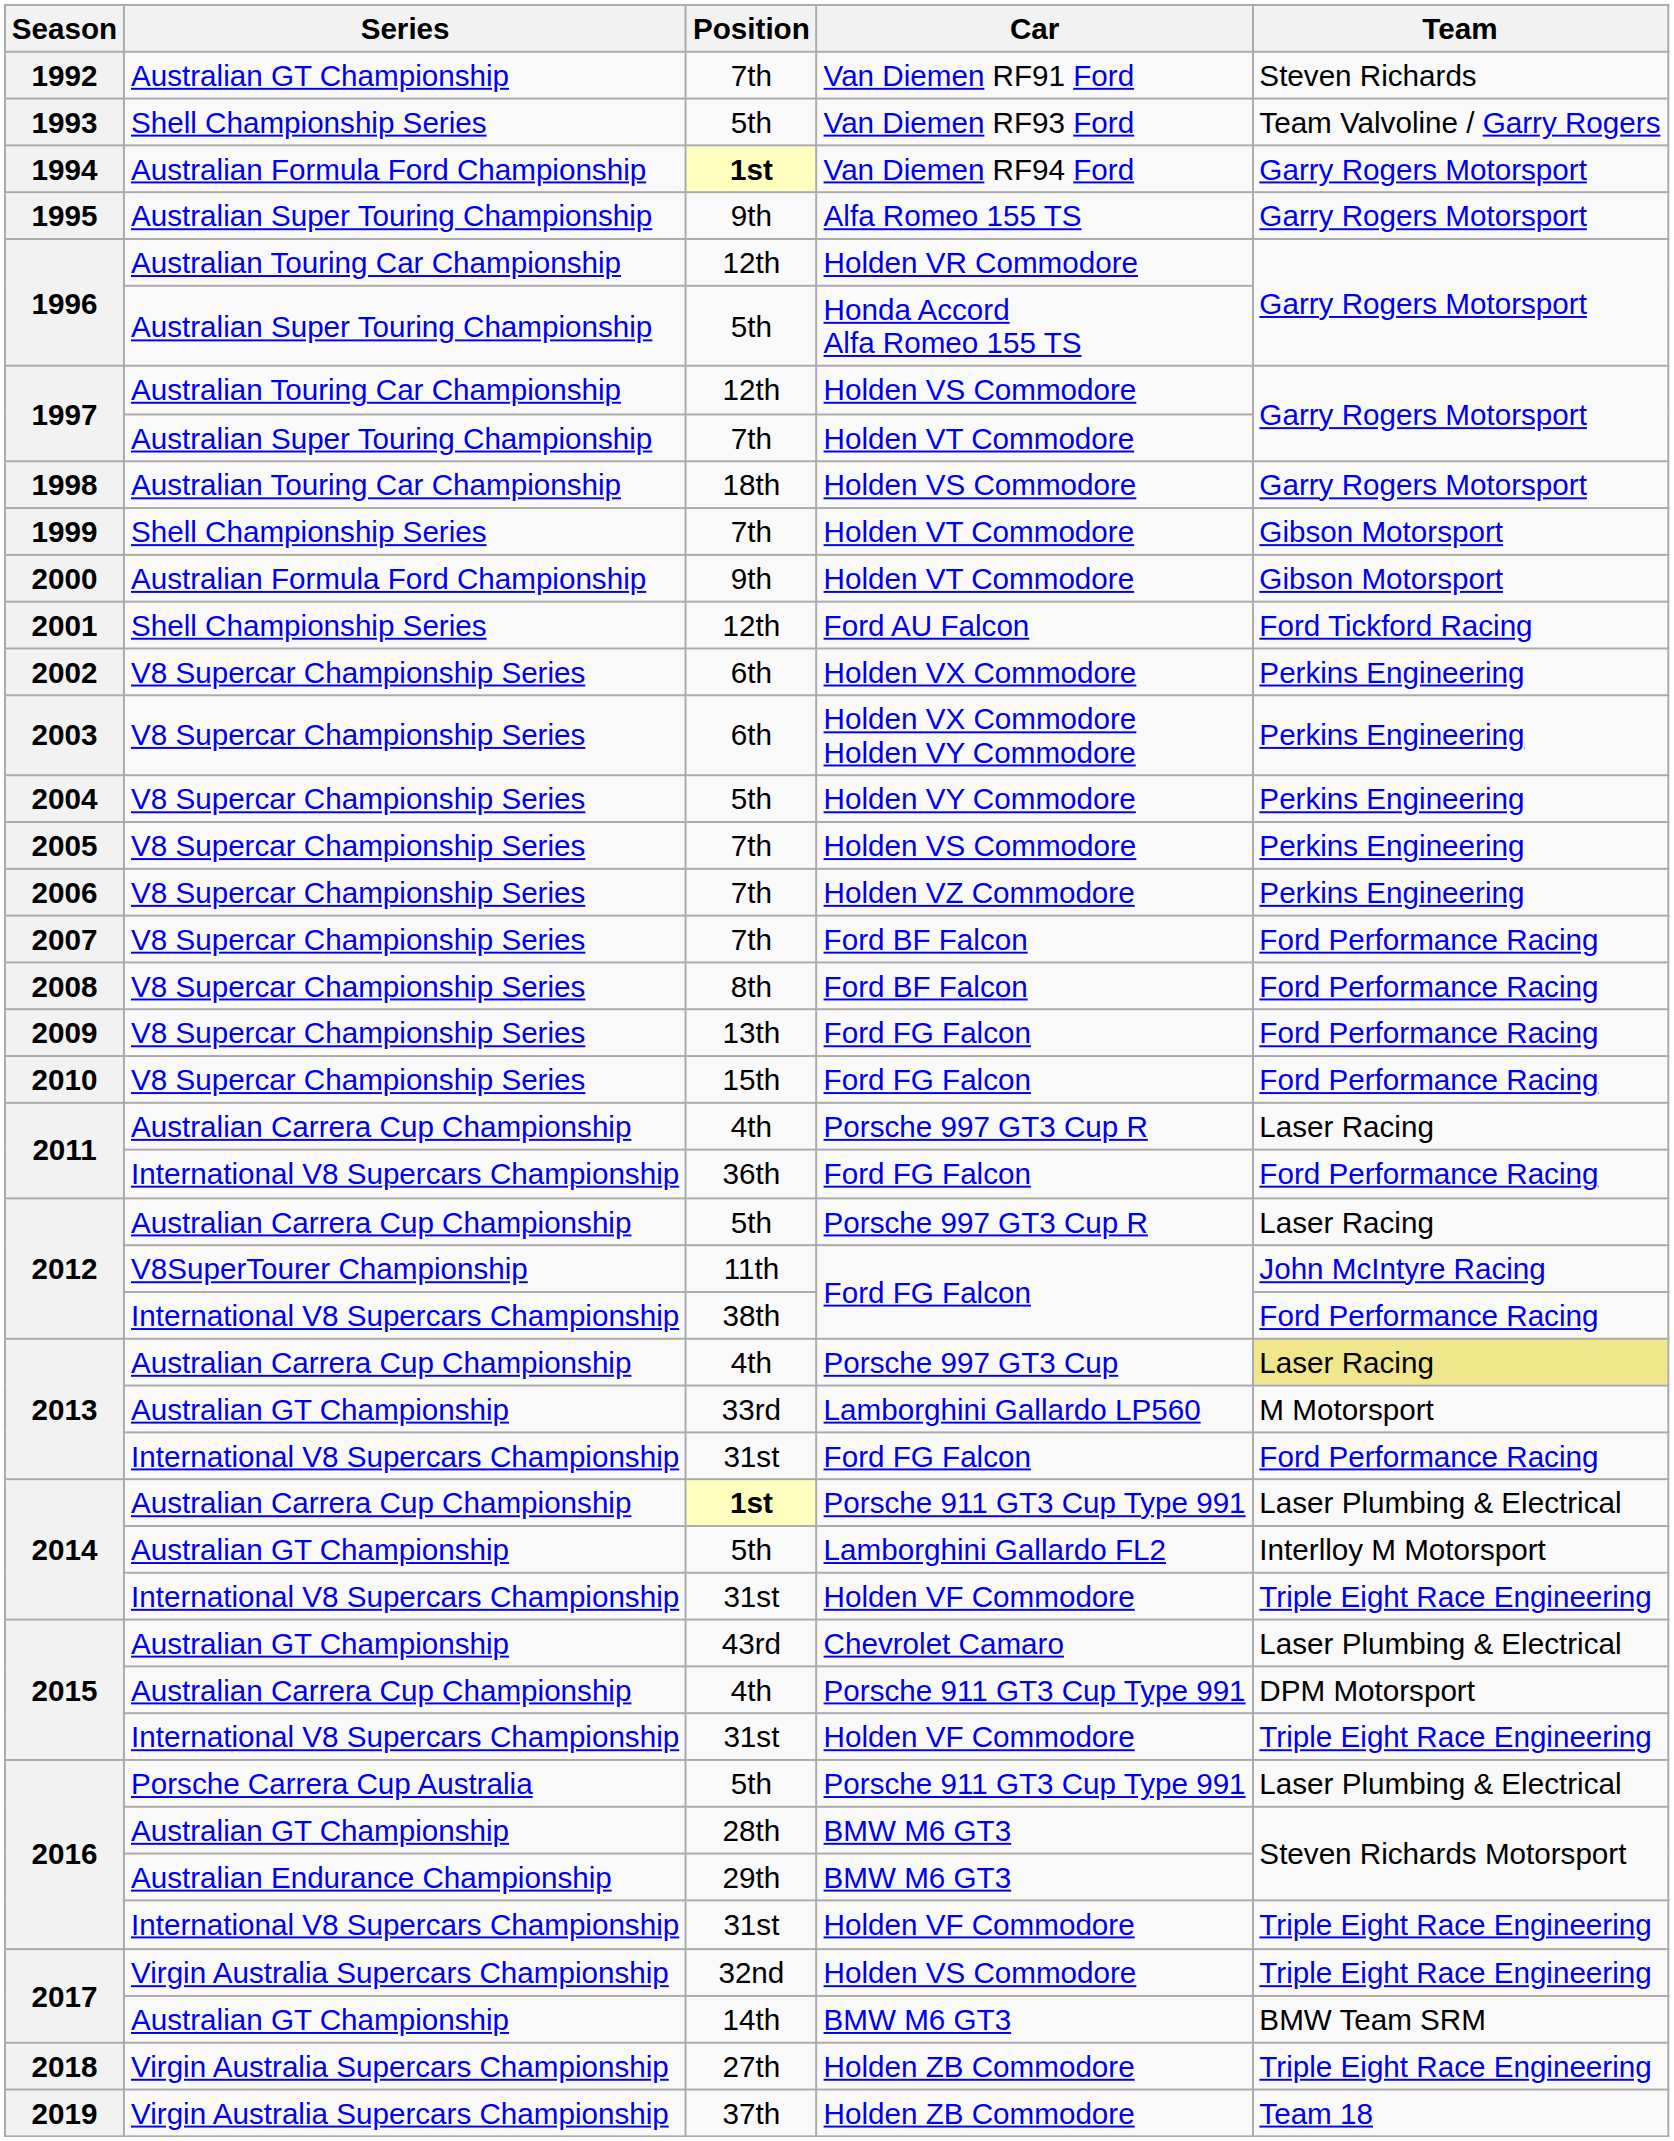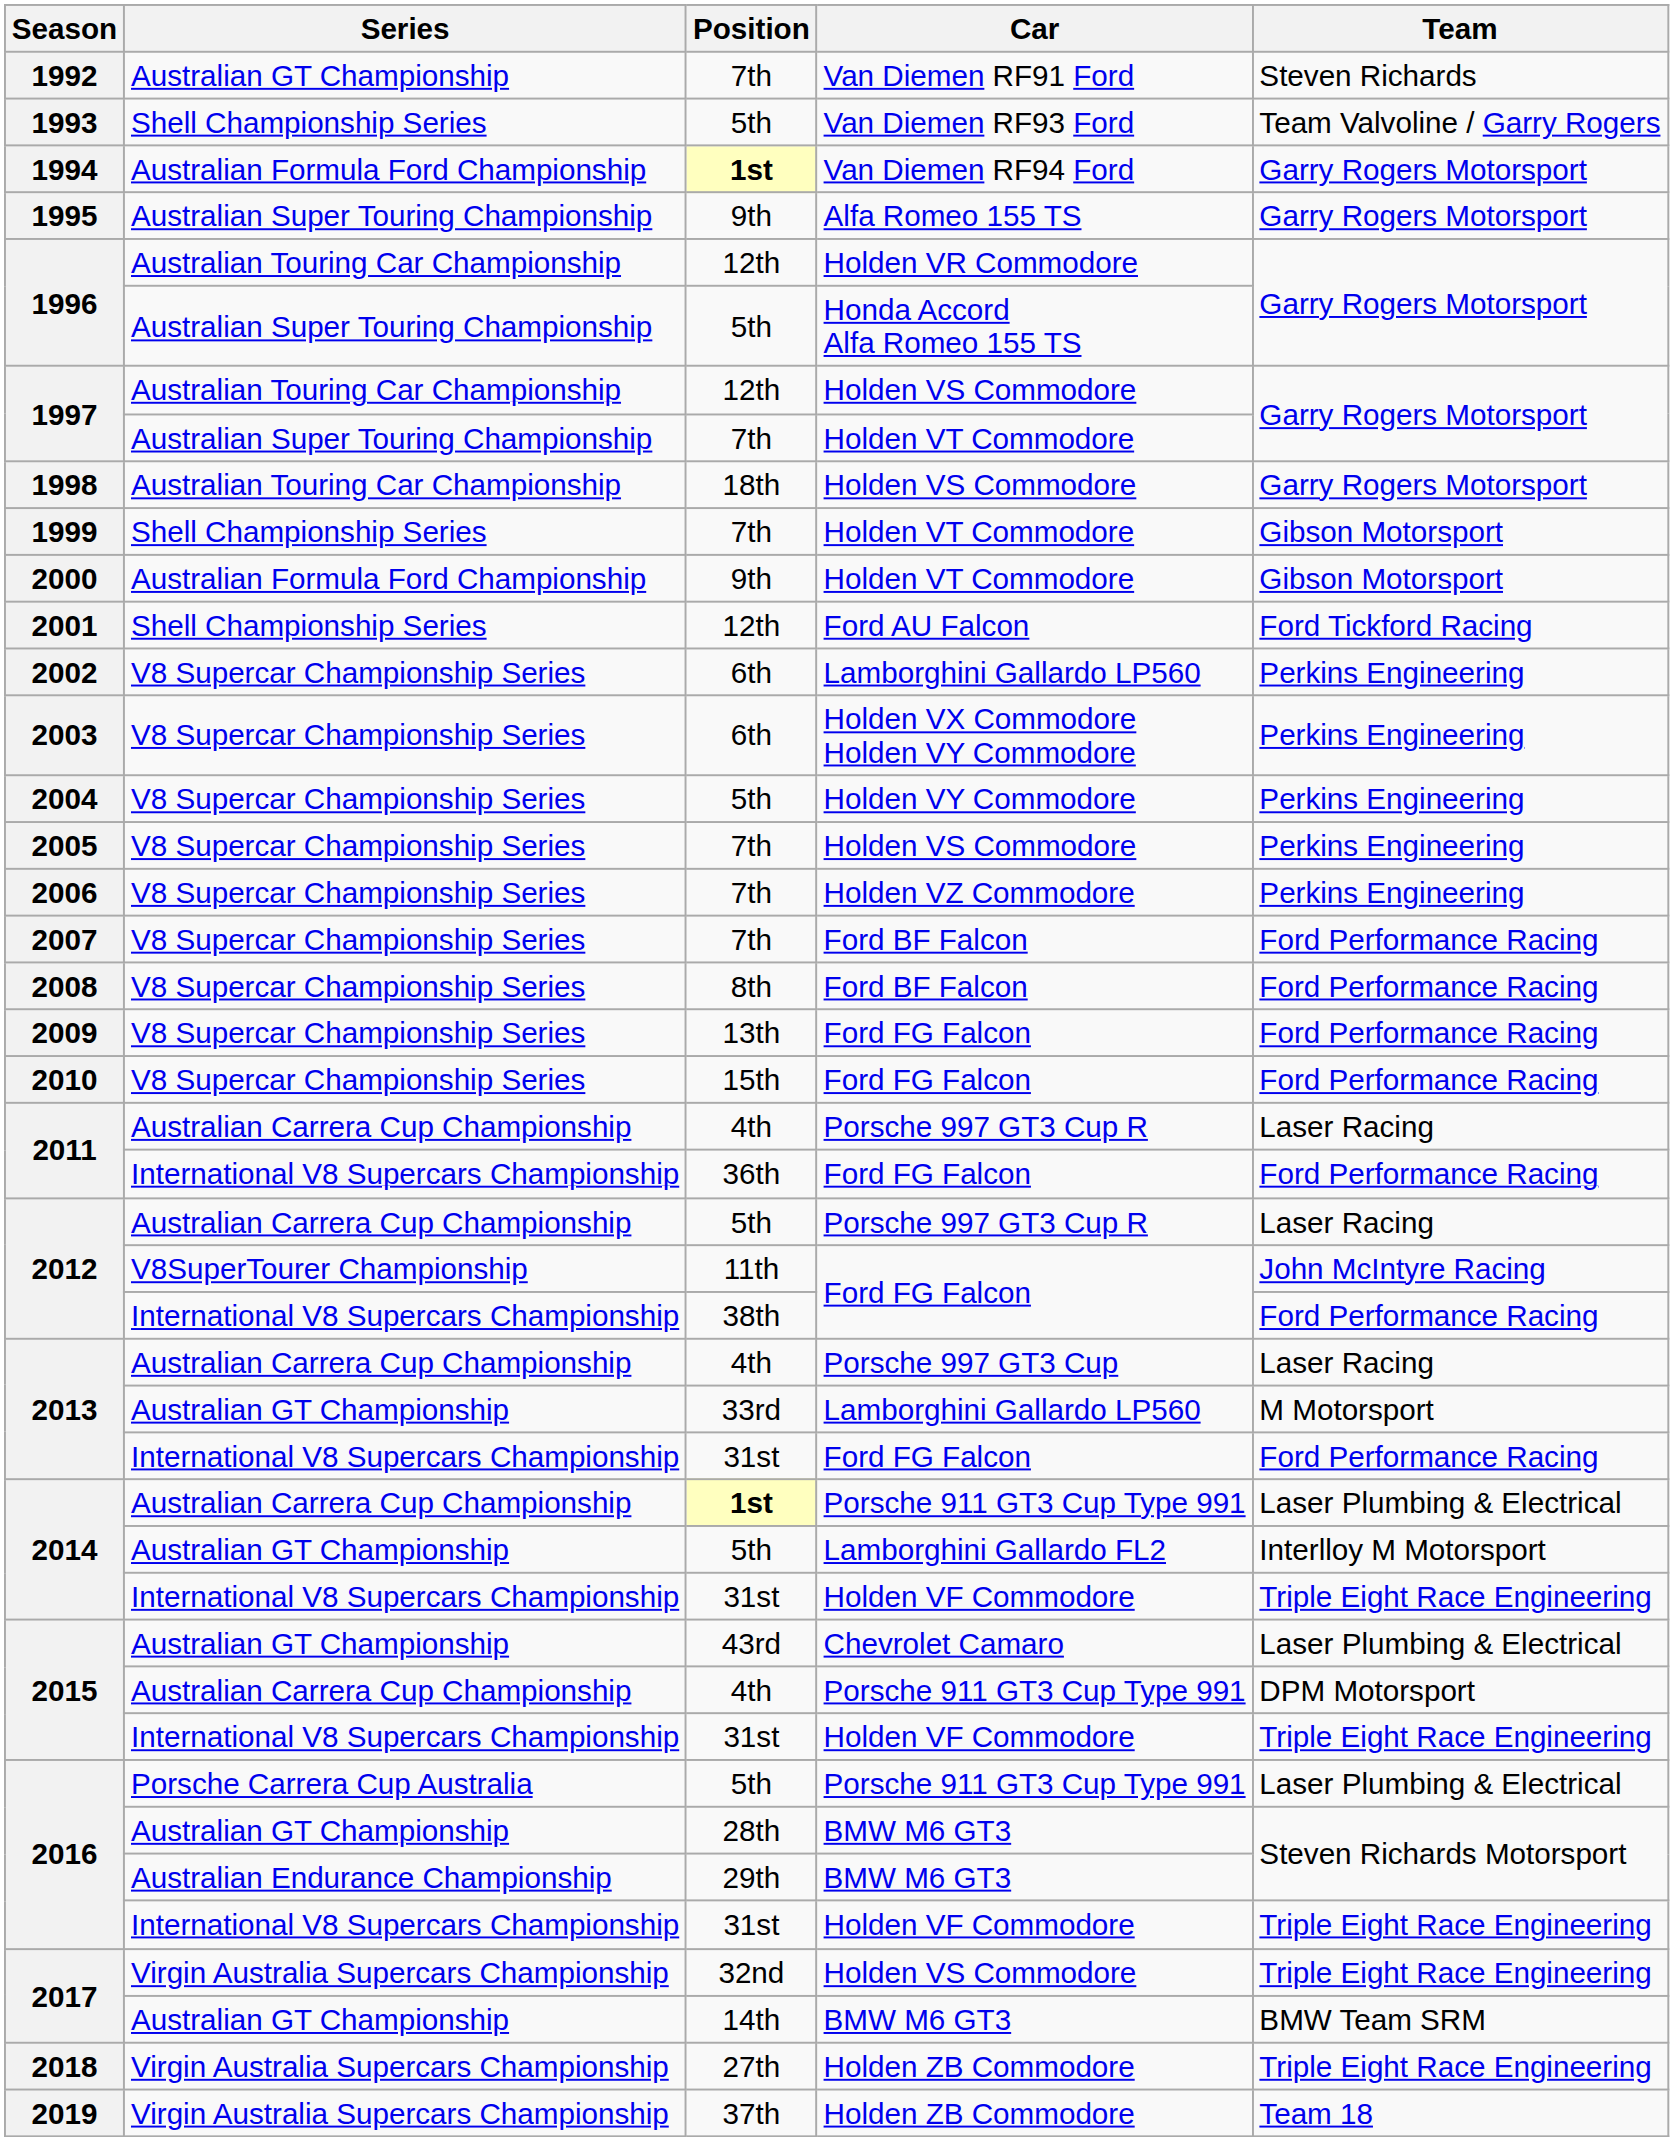 <table class="wikitable" style="font-size: 95%;">
 <tr>
 <th>Season</th>
 <th>Series</th>
 <th>Position</th>
 <th>Car</th>
 <th>Team</th>
 </tr>
 <tr>
 <th>1992</th>
 <td><a href='#'>Australian GT Championship</a></td>
 <td align="center">7th</td>
 <td><a href='#'>Van Diemen</a> RF91 <a href='#'>Ford</a></td>
 <td>Steven Richards</td>
 </tr>
 <tr>
 <th>1993</th>
 <td><a href='#'>Shell Championship Series</a></td>
 <td align="center">5th</td>
 <td><a href='#'>Van Diemen</a> RF93 <a href='#'>Ford</a></td>
 <td>Team Valvoline / <a href='#'>Garry Rogers</a></td>
 </tr>
 <tr>
 <th>1994</th>
 <td><a href='#'>Australian Formula Ford Championship</a></td>
 <td align="center" style="background: #ffffbf"><strong>1st</strong></td>
 <td><a href='#'>Van Diemen</a> RF94 <a href='#'>Ford</a></td>
 <td><a href='#'>Garry Rogers Motorsport</a></td>
 </tr>
 <tr>
 <th>1995</th>
 <td><a href='#'>Australian Super Touring Championship</a></td>
 <td align="center">9th</td>
 <td><a href='#'>Alfa Romeo 155 TS</a></td>
 <td><a href='#'>Garry Rogers Motorsport</a></td>
 </tr>
 <tr>
 <th rowspan=2>1996</th>
 <td><a href='#'>Australian Touring Car Championship</a></td>
 <td align="center">12th</td>
 <td><a href='#'>Holden VR Commodore</a></td>
 <td rowspan=2><a href='#'>Garry Rogers Motorsport</a></td>
 </tr>
 <tr>
 <td><a href='#'>Australian Super Touring Championship</a></td>
 <td align="center">5th</td>
 <td><a href='#'>Honda Accord</a><br><a href='#'>Alfa Romeo 155 TS</a></td>
 </tr>
 <tr>
 <th rowspan=2>1997</th>
 <td><a href='#'>Australian Touring Car Championship</a></td>
 <td align="center">12th</td>
 <td><a href='#'>Holden VS Commodore</a></td>
 <td rowspan=2><a href='#'>Garry Rogers Motorsport</a></td>
 </tr>
 <tr>
 <td><a href='#'>Australian Super Touring Championship</a></td>
 <td align="center">7th</td>
 <td><a href='#'>Holden VT Commodore</a></td>
 </tr>
 <tr>
 <th>1998</th>
 <td><a href='#'>Australian Touring Car Championship</a></td>
 <td align="center">18th</td>
 <td><a href='#'>Holden VS Commodore</a></td>
 <td><a href='#'>Garry Rogers Motorsport</a></td>
 </tr>
 <tr>
 <th>1999</th>
 <td><a href='#'>Shell Championship Series</a></td>
 <td align="center">7th</td>
 <td><a href='#'>Holden VT Commodore</a></td>
 <td><a href='#'>Gibson Motorsport</a></td>
 </tr>
 <tr>
 <th>2000</th>
 <td><a href='#'>Australian Formula Ford Championship</a></td>
 <td align="center">9th</td>
 <td><a href='#'>Holden VT Commodore</a></td>
 <td><a href='#'>Gibson Motorsport</a></td>
 </tr>
 <tr>
 <th>2001</th>
 <td><a href='#'>Shell Championship Series</a></td>
 <td align="center">12th</td>
 <td><a href='#'>Ford AU Falcon</a></td>
 <td><a href='#'>Ford Tickford Racing</a></td>
 </tr>
 <tr>
 <th>2002</th>
 <td><a href='#'>V8 Supercar Championship Series</a></td>
 <td align="center">6th</td>
-<td><a href='#'>Holden VX Commodore</a></td>
+<td><a href='#'>Lamborghini Gallardo LP560</a></td>
 <td><a href='#'>Perkins Engineering</a></td>
 </tr>
 <tr>
 <th>2003</th>
 <td><a href='#'>V8 Supercar Championship Series</a></td>
 <td align="center">6th</td>
 <td><a href='#'>Holden VX Commodore</a><br><a href='#'>Holden VY Commodore</a></td>
 <td><a href='#'>Perkins Engineering</a></td>
 </tr>
 <tr>
 <th>2004</th>
 <td><a href='#'>V8 Supercar Championship Series</a></td>
 <td align="center">5th</td>
 <td><a href='#'>Holden VY Commodore</a></td>
 <td><a href='#'>Perkins Engineering</a></td>
 </tr>
 <tr>
 <th>2005</th>
 <td><a href='#'>V8 Supercar Championship Series</a></td>
 <td align="center">7th</td>
 <td><a href='#'>Holden VS Commodore</a></td>
 <td><a href='#'>Perkins Engineering</a></td>
 </tr>
 <tr>
 <th>2006</th>
 <td><a href='#'>V8 Supercar Championship Series</a></td>
 <td align="center">7th</td>
 <td><a href='#'>Holden VZ Commodore</a></td>
 <td><a href='#'>Perkins Engineering</a></td>
 </tr>
 <tr>
 <th>2007</th>
 <td><a href='#'>V8 Supercar Championship Series</a></td>
 <td align="center">7th</td>
 <td><a href='#'>Ford BF Falcon</a></td>
 <td><a href='#'>Ford Performance Racing</a></td>
 </tr>
 <tr>
 <th>2008</th>
 <td><a href='#'>V8 Supercar Championship Series</a></td>
 <td align="center">8th</td>
 <td><a href='#'>Ford BF Falcon</a></td>
 <td><a href='#'>Ford Performance Racing</a></td>
 </tr>
 <tr>
 <th>2009</th>
 <td><a href='#'>V8 Supercar Championship Series</a></td>
 <td align="center">13th</td>
 <td><a href='#'>Ford FG Falcon</a></td>
 <td><a href='#'>Ford Performance Racing</a></td>
 </tr>
 <tr>
 <th>2010</th>
 <td><a href='#'>V8 Supercar Championship Series</a></td>
 <td align="center">15th</td>
 <td><a href='#'>Ford FG Falcon</a></td>
 <td><a href='#'>Ford Performance Racing</a></td>
 </tr>
 <tr>
 <th rowspan=2>2011</th>
 <td><a href='#'>Australian Carrera Cup Championship</a></td>
 <td align="center">4th</td>
 <td><a href='#'>Porsche 997 GT3 Cup R</a></td>
 <td>Laser Racing</td>
 </tr>
 <tr>
 <td><a href='#'>International V8 Supercars Championship</a></td>
 <td align="center">36th</td>
 <td><a href='#'>Ford FG Falcon</a></td>
 <td><a href='#'>Ford Performance Racing</a></td>
 </tr>
 <tr>
 <th rowspan=3>2012</th>
 <td><a href='#'>Australian Carrera Cup Championship</a></td>
 <td align="center">5th</td>
 <td><a href='#'>Porsche 997 GT3 Cup R</a></td>
 <td>Laser Racing</td>
 </tr>
 <tr>
 <td><a href='#'>V8SuperTourer Championship</a></td>
 <td align="center">11th</td>
 <td rowspan=2><a href='#'>Ford FG Falcon</a></td>
 <td><a href='#'>John McIntyre Racing</a></td>
 </tr>
 <tr>
 <td><a href='#'>International V8 Supercars Championship</a></td>
 <td align="center">38th</td>
 <td><a href='#'>Ford Performance Racing</a></td>
 </tr>
 <tr>
 <th rowspan=3>2013</th>
 <td><a href='#'>Australian Carrera Cup Championship</a></td>
 <td align="center">4th</td>
 <td><a href='#'>Porsche 997 GT3 Cup</a></td>
-<td style="background: khaki;">Laser Racing</td>
+<td>Laser Racing</td>
 </tr>
 <tr>
 <td><a href='#'>Australian GT Championship</a></td>
 <td align="center">33rd</td>
 <td><a href='#'>Lamborghini Gallardo LP560</a></td>
 <td>M Motorsport</td>
 </tr>
 <tr>
 <td><a href='#'>International V8 Supercars Championship</a></td>
 <td align="center">31st</td>
 <td><a href='#'>Ford FG Falcon</a></td>
 <td><a href='#'>Ford Performance Racing</a></td>
 </tr>
 <tr>
 <th rowspan=3>2014</th>
 <td><a href='#'>Australian Carrera Cup Championship</a></td>
 <td align="center" style="background: #ffffbf"><strong>1st</strong></td>
 <td><a href='#'>Porsche 911 GT3 Cup Type 991</a></td>
 <td>Laser Plumbing & Electrical</td>
 </tr>
 <tr>
 <td><a href='#'>Australian GT Championship</a></td>
 <td align="center">5th</td>
 <td><a href='#'>Lamborghini Gallardo FL2</a></td>
 <td>Interlloy M Motorsport</td>
 </tr>
 <tr>
 <td><a href='#'>International V8 Supercars Championship</a></td>
 <td align="center">31st</td>
 <td><a href='#'>Holden VF Commodore</a></td>
 <td><a href='#'>Triple Eight Race Engineering</a></td>
 </tr>
 <tr>
 <th rowspan=3>2015</th>
 <td><a href='#'>Australian GT Championship</a></td>
 <td align="center">43rd</td>
 <td><a href='#'>Chevrolet Camaro</a></td>
 <td>Laser Plumbing & Electrical</td>
 </tr>
 <tr>
 <td><a href='#'>Australian Carrera Cup Championship</a></td>
 <td align="center">4th</td>
 <td><a href='#'>Porsche 911 GT3 Cup Type 991</a></td>
 <td>DPM Motorsport</td>
 </tr>
 <tr>
 <td><a href='#'>International V8 Supercars Championship</a></td>
 <td align="center">31st</td>
 <td><a href='#'>Holden VF Commodore</a></td>
 <td><a href='#'>Triple Eight Race Engineering</a></td>
 </tr>
 <tr>
 <th rowspan=4>2016</th>
 <td><a href='#'>Porsche Carrera Cup Australia</a></td>
 <td align="center">5th</td>
 <td><a href='#'>Porsche 911 GT3 Cup Type 991</a></td>
 <td>Laser Plumbing & Electrical</td>
 </tr>
 <tr>
 <td><a href='#'>Australian GT Championship</a></td>
 <td align="center">28th</td>
 <td><a href='#'>BMW M6 GT3</a></td>
 <td rowspan=2>Steven Richards Motorsport</td>
 </tr>
 <tr>
 <td><a href='#'>Australian Endurance Championship</a></td>
 <td align="center">29th</td>
 <td><a href='#'>BMW M6 GT3</a></td>
 </tr>
 <tr>
 <td><a href='#'>International V8 Supercars Championship</a></td>
 <td align="center">31st</td>
 <td><a href='#'>Holden VF Commodore</a></td>
 <td><a href='#'>Triple Eight Race Engineering</a></td>
 </tr>
 <tr>
 <th rowspan=2>2017</th>
 <td><a href='#'>Virgin Australia Supercars Championship</a></td>
 <td align="center">32nd</td>
 <td><a href='#'>Holden VS Commodore</a></td>
 <td><a href='#'>Triple Eight Race Engineering</a></td>
 </tr>
 <tr>
 <td><a href='#'>Australian GT Championship</a></td>
 <td align="center">14th</td>
 <td><a href='#'>BMW M6 GT3</a></td>
 <td>BMW Team SRM</td>
 </tr>
 <tr>
 <th>2018</th>
 <td><a href='#'>Virgin Australia Supercars Championship</a></td>
 <td align="center">27th</td>
 <td><a href='#'>Holden ZB Commodore</a></td>
 <td><a href='#'>Triple Eight Race Engineering</a></td>
 </tr>
 <tr>
 <th>2019</th>
 <td><a href='#'>Virgin Australia Supercars Championship</a></td>
 <td align="center">37th</td>
 <td><a href='#'>Holden ZB Commodore</a></td>
 <td><a href='#'>Team 18</a></td>
 </tr>
 </table>
